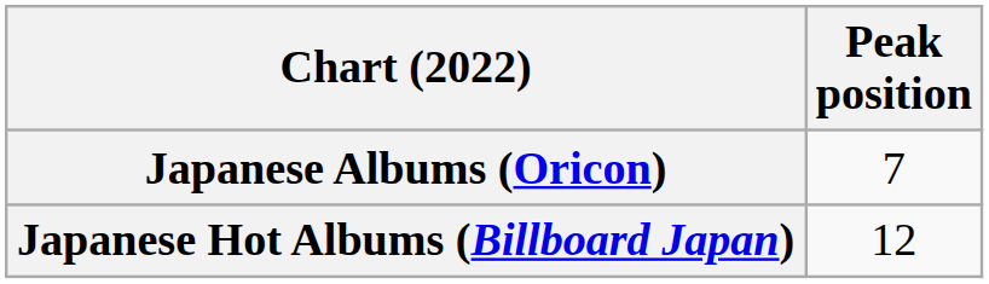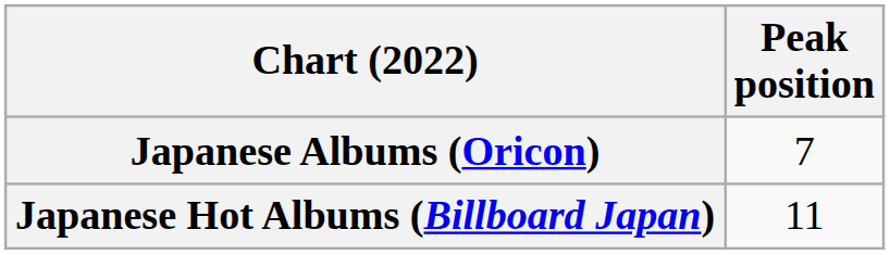 <table class="wikitable sortable plainrowheaders">
 <tr>
 <th scope="col">Chart (2022)</th>
 <th scope="col">Peak<br>position</th>
 </tr>
 <tr>
 <th scope="row">Japanese Albums (<a href='#'>Oricon</a>)</th>
 <td align="center">7</td>
 </tr>
 <tr>
 <th scope="row">Japanese Hot Albums (<em><a href='#'>Billboard Japan</a></em>)</th>
-<td align="center">12</td>
+<td align="center">11</td>
 </tr>
 </table>
